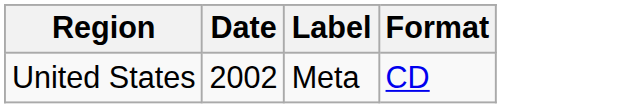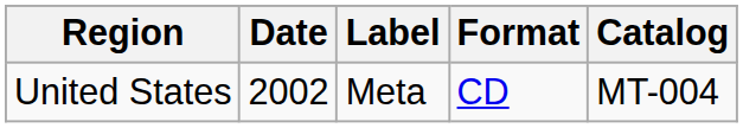 <table class="wikitable">
 <tr>
 <th>Region</th>
 <th>Date</th>
 <th>Label</th>
 <th>Format</th>
+<th>Catalog</th>
 </tr>
 <tr>
 <td>United States</td>
 <td>2002</td>
 <td>Meta</td>
 <td><a href='#'>CD</a></td>
+<td>MT-004</td>
 </tr>
 </table>
